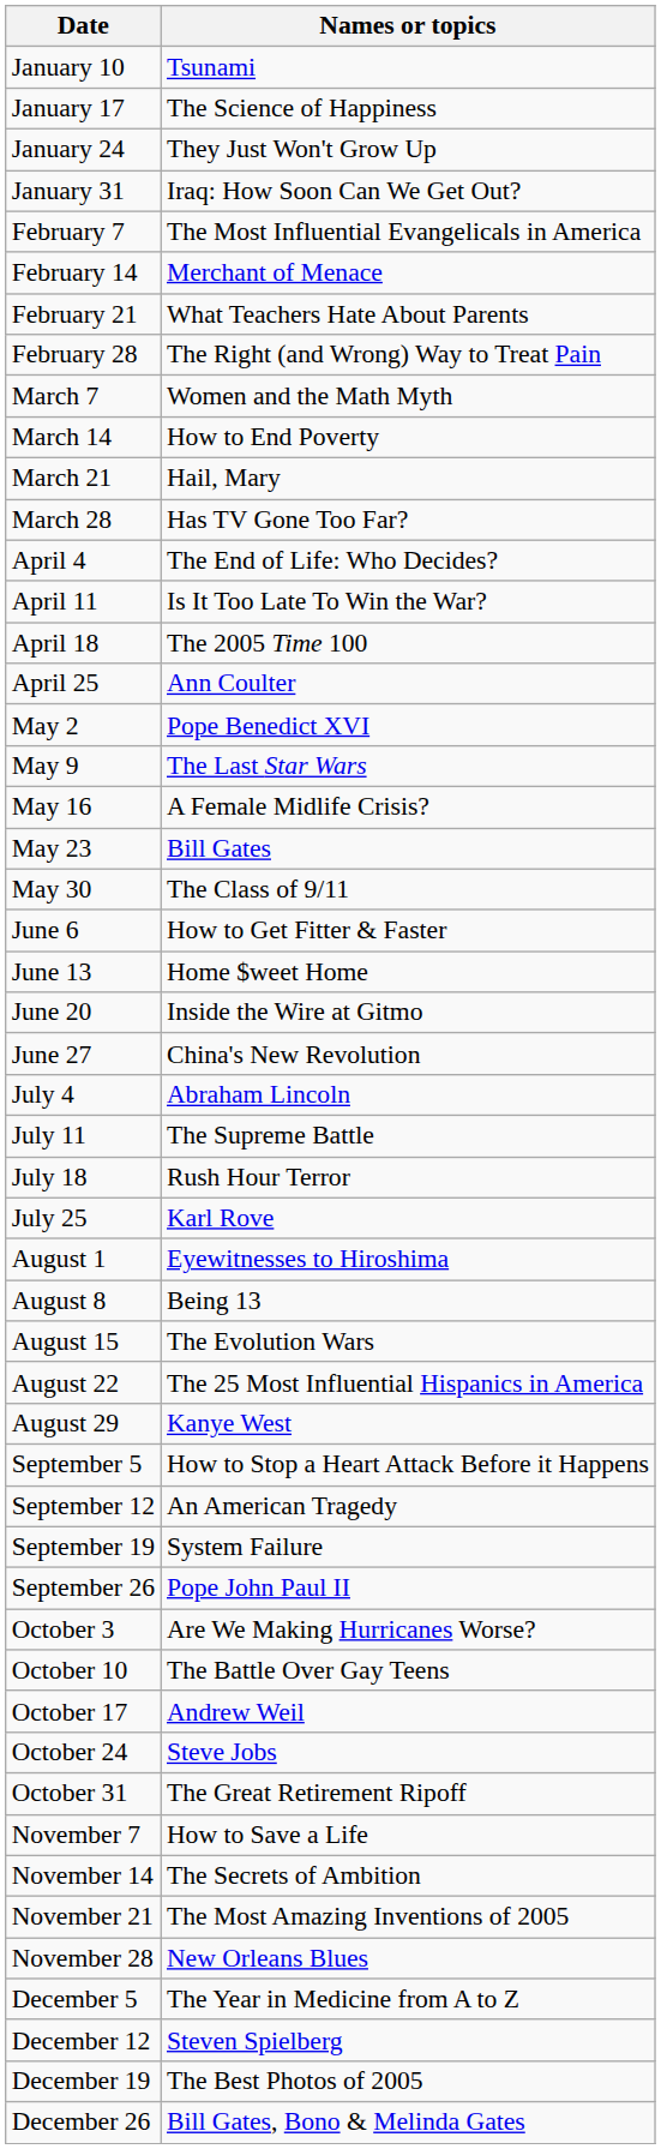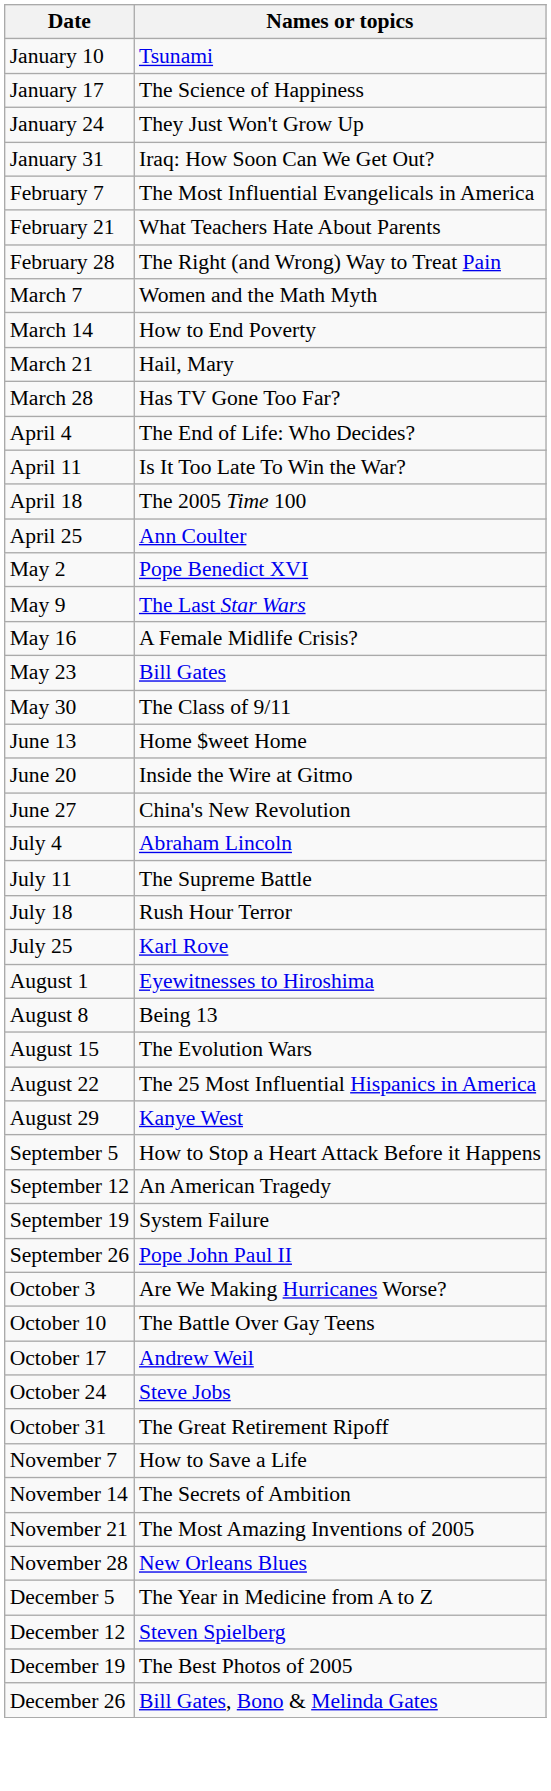 <table class="wikitable">
 <tr>
 <th>Date</th>
 <th>Names or topics</th>
 </tr>
 <tr>
 <td>January 10</td>
 <td><a href='#'>Tsunami</a></td>
 </tr>
 <tr>
 <td>January 17</td>
 <td>The Science of Happiness</td>
 </tr>
 <tr>
 <td>January 24</td>
 <td>They Just Won't Grow Up</td>
 </tr>
 <tr>
 <td>January 31</td>
 <td>Iraq: How Soon Can We Get Out?</td>
 </tr>
 <tr>
 <td>February 7</td>
 <td>The Most Influential Evangelicals in America</td>
-</tr>
-<tr>
-<td>February 14</td>
-<td><a href='#'>Merchant of Menace</a></td>
 </tr>
 <tr>
 <td>February 21</td>
 <td>What Teachers Hate About Parents</td>
 </tr>
 <tr>
 <td>February 28</td>
 <td>The Right (and Wrong) Way to Treat <a href='#'>Pain</a></td>
 </tr>
 <tr>
 <td>March 7</td>
 <td>Women and the Math Myth</td>
 </tr>
 <tr>
 <td>March 14</td>
 <td>How to End Poverty</td>
 </tr>
 <tr>
 <td>March 21</td>
 <td>Hail, Mary</td>
 </tr>
 <tr>
 <td>March 28</td>
 <td>Has TV Gone Too Far?</td>
 </tr>
 <tr>
 <td>April 4</td>
 <td>The End of Life: Who Decides?</td>
 </tr>
 <tr>
 <td>April 11</td>
 <td>Is It Too Late To Win the War?</td>
 </tr>
 <tr>
 <td>April 18</td>
 <td>The 2005 <em>Time</em> 100</td>
 </tr>
 <tr>
 <td>April 25</td>
 <td><a href='#'>Ann Coulter</a></td>
 </tr>
 <tr>
 <td>May 2</td>
 <td><a href='#'>Pope Benedict XVI</a></td>
 </tr>
 <tr>
 <td>May 9</td>
 <td><a href='#'>The Last <em>Star Wars</em></a></td>
 </tr>
 <tr>
 <td>May 16</td>
 <td>A Female Midlife Crisis?</td>
 </tr>
 <tr>
 <td>May 23</td>
 <td><a href='#'>Bill Gates</a></td>
 </tr>
 <tr>
 <td>May 30</td>
 <td>The Class of 9/11</td>
-</tr>
-<tr>
-<td>June 6</td>
-<td>How to Get Fitter & Faster</td>
 </tr>
 <tr>
 <td>June 13</td>
 <td>Home $weet Home</td>
 </tr>
 <tr>
 <td>June 20</td>
 <td>Inside the Wire at Gitmo</td>
 </tr>
 <tr>
 <td>June 27</td>
 <td>China's New Revolution</td>
 </tr>
 <tr>
 <td>July 4</td>
 <td><a href='#'>Abraham Lincoln</a></td>
 </tr>
 <tr>
 <td>July 11</td>
 <td>The Supreme Battle</td>
 </tr>
 <tr>
 <td>July 18</td>
 <td>Rush Hour Terror</td>
 </tr>
 <tr>
 <td>July 25</td>
 <td><a href='#'>Karl Rove</a></td>
 </tr>
 <tr>
 <td>August 1</td>
 <td><a href='#'>Eyewitnesses to Hiroshima</a></td>
 </tr>
 <tr>
 <td>August 8</td>
 <td>Being 13</td>
 </tr>
 <tr>
 <td>August 15</td>
 <td>The Evolution Wars</td>
 </tr>
 <tr>
 <td>August 22</td>
 <td>The 25 Most Influential <a href='#'>Hispanics in America</a></td>
 </tr>
 <tr>
 <td>August 29</td>
 <td><a href='#'>Kanye West</a></td>
 </tr>
 <tr>
 <td>September 5</td>
 <td>How to Stop a Heart Attack Before it Happens</td>
 </tr>
 <tr>
 <td>September 12</td>
 <td>An American Tragedy</td>
 </tr>
 <tr>
 <td>September 19</td>
 <td>System Failure</td>
 </tr>
 <tr>
 <td>September 26</td>
 <td><a href='#'>Pope John Paul II</a></td>
 </tr>
 <tr>
 <td>October 3</td>
 <td>Are We Making <a href='#'>Hurricanes</a> Worse?</td>
 </tr>
 <tr>
 <td>October 10</td>
 <td>The Battle Over Gay Teens</td>
 </tr>
 <tr>
 <td>October 17</td>
 <td><a href='#'>Andrew Weil</a></td>
 </tr>
 <tr>
 <td>October 24</td>
 <td><a href='#'>Steve Jobs</a></td>
 </tr>
 <tr>
 <td>October 31</td>
 <td>The Great Retirement Ripoff</td>
 </tr>
 <tr>
 <td>November 7</td>
 <td>How to Save a Life</td>
 </tr>
 <tr>
 <td>November 14</td>
 <td>The Secrets of Ambition</td>
 </tr>
 <tr>
 <td>November 21</td>
 <td>The Most Amazing Inventions of 2005</td>
 </tr>
 <tr>
 <td>November 28</td>
 <td><a href='#'>New Orleans Blues</a></td>
 </tr>
 <tr>
 <td>December 5</td>
 <td>The Year in Medicine from A to Z</td>
 </tr>
 <tr>
 <td>December 12</td>
 <td><a href='#'>Steven Spielberg</a></td>
 </tr>
 <tr>
 <td>December 19</td>
 <td>The Best Photos of 2005</td>
 </tr>
 <tr>
 <td>December 26</td>
 <td><a href='#'>Bill Gates</a>, <a href='#'>Bono</a> & <a href='#'>Melinda Gates</a></td>
 </tr>
 <tr>
 </tr>
 </table>
